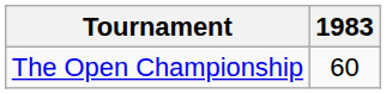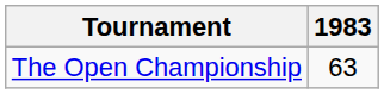 <table class="wikitable" style="font-size:95%;text-align:center;">
 <tr>
 <th>Tournament</th>
 <th>1983</th>
 </tr>
 <tr>
 <td align="left"><a href='#'>The Open Championship</a></td>
-<td>60</td>
+<td>63</td>
 </tr>
 </table>
